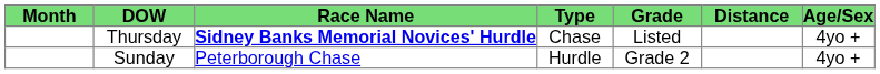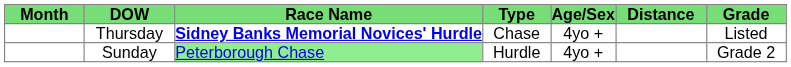 <table class = "sortable" | border="1" cellpadding="0" style="border-collapse: collapse; font-size:90%">
 <tr bgcolor="#77dd77" align="center">
 <th style="width:70px">Month</th>
 <th style="width:80px">DOW</th>
 <th>Race Name</th>
 <th style="width:60px">Type</th>
+<th style="width:50px">Age/Sex</th>
+<th style="width:80px">Distance</th>
 <th style="width:70px"><strong>Grade</strong></th>
-<th style="width:80px">Distance</th>
-<th style="width:50px">Age/Sex</th>
 </tr>
 <tr>
 <td style="text-align:center"></td>
 <td style="text-align:center">Thursday</td>
 <td><strong><a href='#'>Sidney Banks Memorial Novices' Hurdle</a></strong></td>
 <td style="text-align:center">Chase</td>
+<td style="text-align:center">4yo +</td>
+<td style="text-align:center"></td>
 <td style="text-align:center">Listed</td>
-<td style="text-align:center"></td>
-<td style="text-align:center">4yo +</td>
 </tr>
 <tr>
 <td style="text-align:center"></td>
 <td style="text-align:center">Sunday</td>
-<td><a href='#'>Peterborough Chase</a></td>
+<td style="background: lightgreen;"><a href='#'>Peterborough Chase</a></td>
 <td style="text-align:center">Hurdle</td>
+<td style="text-align:center">4yo +</td>
+<td style="text-align:center"></td>
 <td style="text-align:center">Grade 2</td>
-<td style="text-align:center"></td>
-<td style="text-align:center">4yo +</td>
 </tr>
 </table>
